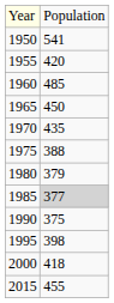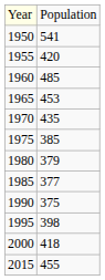 <table class="wikitable">
 <tr>
 <td style='background: #ffffe6; '>Year</td>
 <td>Population</td>
 </tr>
 <tr>
 <td>1950</td>
 <td>541</td>
 </tr>
 <tr>
 <td>1955</td>
 <td>420</td>
 </tr>
 <tr>
 <td>1960</td>
 <td>485</td>
 </tr>
 <tr>
 <td>1965</td>
-<td>450</td>
+<td>453</td>
 </tr>
 <tr>
 <td>1970</td>
 <td>435</td>
 </tr>
 <tr>
 <td>1975</td>
-<td>388</td>
+<td>385</td>
 </tr>
 <tr>
 <td>1980</td>
 <td>379</td>
 </tr>
 <tr>
 <td>1985</td>
-<td style="background: lightgrey;">377</td>
+<td>377</td>
 </tr>
 <tr>
 <td>1990</td>
 <td>375</td>
 </tr>
 <tr>
 <td>1995</td>
 <td>398</td>
 </tr>
 <tr>
 <td>2000</td>
 <td>418</td>
 </tr>
 <tr>
 <td>2015</td>
 <td>455</td>
 </tr>
 </table>
